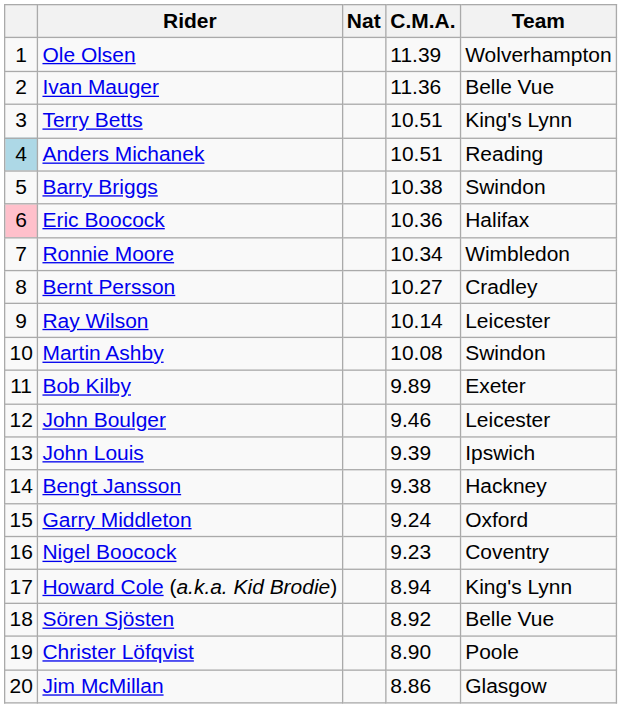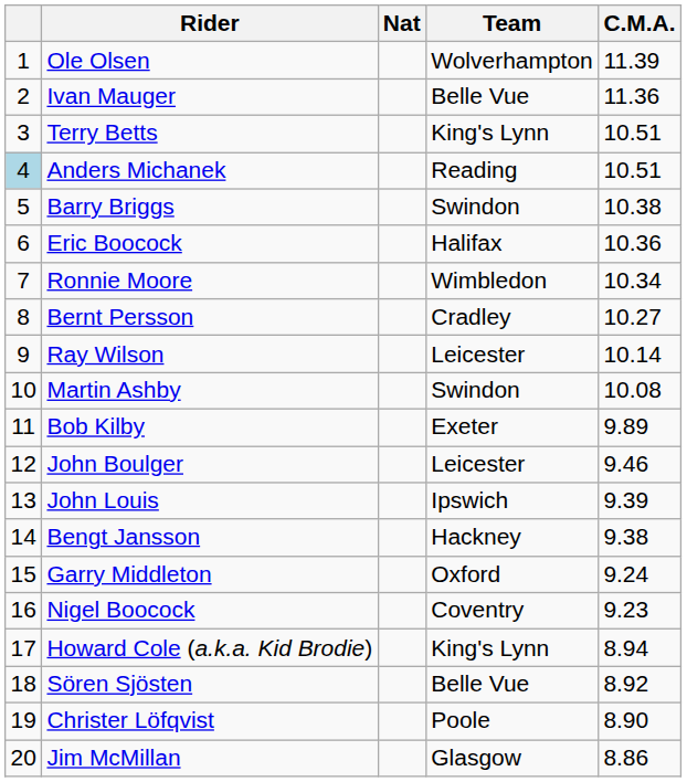 <table class=wikitable>
 <tr>
 <th></th>
 <th>Rider</th>
 <th>Nat</th>
+<th>Team</th>
 <th>C.M.A.</th>
-<th>Team</th>
 </tr>
 <tr>
 <td align="center">1</td>
 <td><a href='#'>Ole Olsen</a></td>
 <td></td>
+<td>Wolverhampton</td>
 <td>11.39</td>
-<td>Wolverhampton</td>
 </tr>
 <tr>
 <td align="center">2</td>
 <td><a href='#'>Ivan Mauger</a></td>
 <td></td>
+<td>Belle Vue</td>
 <td>11.36</td>
-<td>Belle Vue</td>
 </tr>
 <tr>
 <td align="center">3</td>
 <td><a href='#'>Terry Betts</a></td>
 <td></td>
+<td>King's Lynn</td>
 <td>10.51</td>
-<td>King's Lynn</td>
 </tr>
 <tr>
 <td align="center" style="background: lightblue;">4</td>
 <td><a href='#'>Anders Michanek</a></td>
 <td></td>
+<td>Reading</td>
 <td>10.51</td>
-<td>Reading</td>
 </tr>
 <tr>
 <td align="center">5</td>
 <td><a href='#'>Barry Briggs</a></td>
 <td></td>
+<td>Swindon</td>
 <td>10.38</td>
-<td>Swindon</td>
 </tr>
 <tr>
-<td align="center" style="background: pink;">6</td>
+<td align="center">6</td>
 <td><a href='#'>Eric Boocock</a></td>
 <td></td>
+<td>Halifax</td>
 <td>10.36</td>
-<td>Halifax</td>
 </tr>
 <tr>
 <td align="center">7</td>
 <td><a href='#'>Ronnie Moore</a></td>
 <td></td>
+<td>Wimbledon</td>
 <td>10.34</td>
-<td>Wimbledon</td>
 </tr>
 <tr>
 <td align="center">8</td>
 <td><a href='#'>Bernt Persson</a></td>
 <td></td>
+<td>Cradley</td>
 <td>10.27</td>
-<td>Cradley</td>
 </tr>
 <tr>
 <td align="center">9</td>
 <td><a href='#'>Ray Wilson</a></td>
 <td></td>
+<td>Leicester</td>
 <td>10.14</td>
-<td>Leicester</td>
 </tr>
 <tr>
 <td align="center">10</td>
 <td><a href='#'>Martin Ashby</a></td>
 <td></td>
+<td>Swindon</td>
 <td>10.08</td>
-<td>Swindon</td>
 </tr>
 <tr>
 <td align="center">11</td>
 <td><a href='#'>Bob Kilby</a></td>
 <td></td>
+<td>Exeter</td>
 <td>9.89</td>
-<td>Exeter</td>
 </tr>
 <tr>
 <td align="center">12</td>
 <td><a href='#'>John Boulger</a></td>
 <td></td>
+<td>Leicester</td>
 <td>9.46</td>
-<td>Leicester</td>
 </tr>
 <tr>
 <td align="center">13</td>
 <td><a href='#'>John Louis</a></td>
 <td></td>
+<td>Ipswich</td>
 <td>9.39</td>
-<td>Ipswich</td>
 </tr>
 <tr>
 <td align="center">14</td>
 <td><a href='#'>Bengt Jansson</a></td>
 <td></td>
+<td>Hackney</td>
 <td>9.38</td>
-<td>Hackney</td>
 </tr>
 <tr>
 <td align="center">15</td>
 <td><a href='#'>Garry Middleton</a></td>
 <td></td>
+<td>Oxford</td>
 <td>9.24</td>
-<td>Oxford</td>
 </tr>
 <tr>
 <td align="center">16</td>
 <td><a href='#'>Nigel Boocock</a></td>
 <td></td>
+<td>Coventry</td>
 <td>9.23</td>
-<td>Coventry</td>
 </tr>
 <tr>
 <td align="center">17</td>
 <td><a href='#'>Howard Cole</a> (<em>a.k.a. Kid Brodie</em>)</td>
 <td></td>
+<td>King's Lynn</td>
 <td>8.94</td>
-<td>King's Lynn</td>
 </tr>
 <tr>
 <td align="center">18</td>
 <td><a href='#'>Sören Sjösten</a></td>
 <td></td>
+<td>Belle Vue</td>
 <td>8.92</td>
-<td>Belle Vue</td>
 </tr>
 <tr>
 <td align="center">19</td>
 <td><a href='#'>Christer Löfqvist</a></td>
 <td></td>
+<td>Poole</td>
 <td>8.90</td>
-<td>Poole</td>
 </tr>
 <tr>
 <td align="center">20</td>
 <td><a href='#'>Jim McMillan</a></td>
 <td></td>
+<td>Glasgow</td>
 <td>8.86</td>
-<td>Glasgow</td>
 </tr>
 </table>
